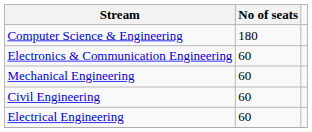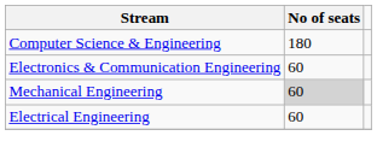 <table class="wikitable">
 <tr>
 <th>Stream</th>
 <th>No of seats</th>
 </tr>
 <tr>
 <td><a href='#'>Computer Science & Engineering</a></td>
 <td>180</td>
 <td></td>
 </tr>
 <tr>
 <td><a href='#'>Electronics & Communication Engineering</a></td>
 <td>60</td>
 <td></td>
 </tr>
 <tr>
 <td><a href='#'>Mechanical Engineering</a></td>
-<td>60</td>
-<td></td>
-</tr>
-<tr>
-<td><a href='#'>Civil Engineering</a></td>
-<td>60</td>
+<td style="background: lightgrey;">60</td>
 <td></td>
 </tr>
 <tr>
 <td><a href='#'>Electrical Engineering</a></td>
 <td>60</td>
 <td></td>
 </tr>
 <tr>
 </tr>
 </table>
